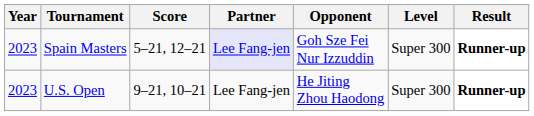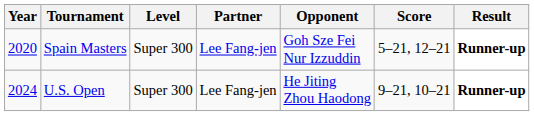 <table class="sortable wikitable" style="font-size: 90%;">
 <tr>
 <th>Year</th>
 <th>Tournament</th>
-<th>Score</th>
+<th>Level</th>
 <th>Partner</th>
 <th>Opponent</th>
-<th>Level</th>
+<th>Score</th>
 <th>Result</th>
 </tr>
 <tr>
-<td align="center"><a href='#'>2023</a></td>
+<td align="center"><a href='#'>2020</a></td>
 <td align="left"><a href='#'>Spain Masters</a></td>
+<td align="left">Super 300</td>
+<td align="left"> <a href='#'>Lee Fang-jen</a></td>
+<td align="left"> <a href='#'>Goh Sze Fei</a><br> <a href='#'>Nur Izzuddin</a></td>
 <td align="left">5–21, 12–21</td>
-<td align="left" style="background: lavender;"> <a href='#'>Lee Fang-jen</a></td>
-<td align="left"> <a href='#'>Goh Sze Fei</a><br> <a href='#'>Nur Izzuddin</a></td>
-<td align="left">Super 300</td>
 <td style="text-align:left; background:white"> <strong>Runner-up</strong></td>
 </tr>
 <tr>
-<td align="center"><a href='#'>2023</a></td>
+<td align="center"><a href='#'>2024</a></td>
 <td align="left"><a href='#'>U.S. Open</a></td>
-<td align="left">9–21, 10–21</td>
+<td align="left">Super 300</td>
 <td align="left"> Lee Fang-jen</td>
 <td align="left"> <a href='#'>He Jiting</a><br> <a href='#'>Zhou Haodong</a></td>
-<td align="left">Super 300</td>
+<td align="left">9–21, 10–21</td>
 <td style="text-align:left; background:white"> <strong>Runner-up</strong></td>
 </tr>
 </table>
